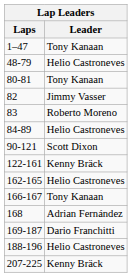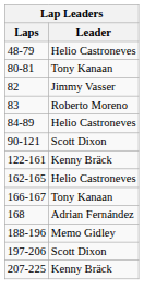 <table class="wikitable">
 <tr>
 <th colspan=2>Lap Leaders</th>
 </tr>
 <tr>
 <th>Laps</th>
 <th>Leader</th>
-</tr>
-<tr>
-<td>1–47</td>
-<td>Tony Kanaan</td>
 </tr>
 <tr>
 <td>48-79</td>
 <td>Helio Castroneves</td>
 </tr>
 <tr>
 <td>80-81</td>
 <td>Tony Kanaan</td>
 </tr>
 <tr>
 <td>82</td>
 <td>Jimmy Vasser</td>
 </tr>
 <tr>
 <td>83</td>
 <td>Roberto Moreno</td>
 </tr>
 <tr>
 <td>84-89</td>
 <td>Helio Castroneves</td>
 </tr>
 <tr>
 <td>90-121</td>
 <td>Scott Dixon</td>
 </tr>
 <tr>
 <td>122-161</td>
 <td>Kenny Bräck</td>
 </tr>
 <tr>
 <td>162-165</td>
 <td>Helio Castroneves</td>
 </tr>
 <tr>
 <td>166-167</td>
 <td>Tony Kanaan</td>
 </tr>
 <tr>
 <td>168</td>
 <td>Adrian Fernández</td>
 </tr>
 <tr>
-<td>169-187</td>
-<td>Dario Franchitti</td>
+<td>188-196</td>
+<td>Memo Gidley</td>
 </tr>
 <tr>
-<td>188-196</td>
-<td>Helio Castroneves</td>
+<td>197-206</td>
+<td>Scott Dixon</td>
 </tr>
 <tr>
 <td>207-225</td>
 <td>Kenny Bräck</td>
 </tr>
 </table>
